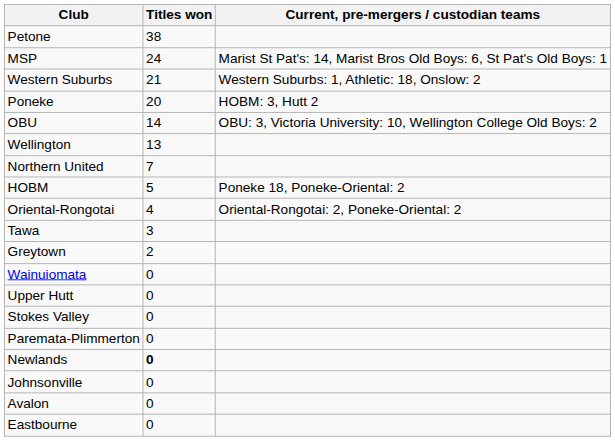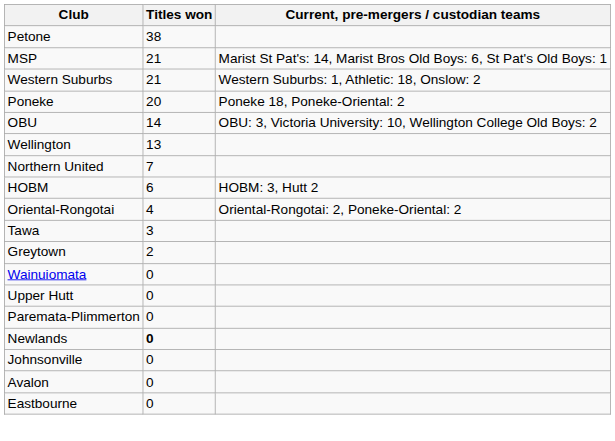 <table class="wikitable">
 <tr>
 <th>Club</th>
 <th>Titles won</th>
 <th>Current, pre-mergers / custodian teams</th>
 </tr>
 <tr>
 <td>Petone</td>
 <td>38</td>
 <td></td>
 </tr>
 <tr>
 <td>MSP</td>
-<td>24</td>
+<td>21</td>
 <td>Marist St Pat's: 14, Marist Bros Old Boys: 6, St Pat's Old Boys: 1</td>
 </tr>
 <tr>
 <td>Western Suburbs</td>
 <td>21</td>
 <td>Western Suburbs: 1, Athletic: 18, Onslow: 2</td>
 </tr>
 <tr>
 <td>Poneke</td>
 <td>20</td>
-<td>HOBM: 3, Hutt 2</td>
+<td>Poneke 18, Poneke-Oriental: 2</td>
 </tr>
 <tr>
 <td>OBU</td>
 <td>14</td>
 <td>OBU: 3, Victoria University: 10, Wellington College Old Boys: 2</td>
 </tr>
 <tr>
 <td>Wellington</td>
 <td>13</td>
 <td></td>
 </tr>
 <tr>
 <td>Northern United</td>
 <td>7</td>
 <td></td>
 </tr>
 <tr>
 <td>HOBM</td>
-<td>5</td>
-<td>Poneke 18, Poneke-Oriental: 2</td>
+<td>6</td>
+<td>HOBM: 3, Hutt 2</td>
 </tr>
 <tr>
 <td>Oriental-Rongotai</td>
 <td>4</td>
 <td>Oriental-Rongotai: 2, Poneke-Oriental: 2</td>
 </tr>
 <tr>
 <td>Tawa</td>
 <td>3</td>
 <td></td>
 </tr>
 <tr>
 <td>Greytown</td>
 <td>2</td>
 <td></td>
 </tr>
 <tr>
 <td><a href='#'>Wainuiomata</a></td>
 <td>0</td>
 <td></td>
 </tr>
 <tr>
 <td>Upper Hutt</td>
-<td>0</td>
-<td></td>
-</tr>
-<tr>
-<td>Stokes Valley</td>
 <td>0</td>
 <td></td>
 </tr>
 <tr>
 <td>Paremata-Plimmerton</td>
 <td>0</td>
 <td></td>
 </tr>
 <tr>
 <td>Newlands</td>
 <td><strong>0</strong></td>
 <td></td>
 </tr>
 <tr>
 <td>Johnsonville</td>
 <td>0</td>
 <td></td>
 </tr>
 <tr>
 <td>Avalon</td>
 <td>0</td>
 <td></td>
 </tr>
 <tr>
 <td>Eastbourne</td>
 <td>0</td>
 <td></td>
 </tr>
 </table>
